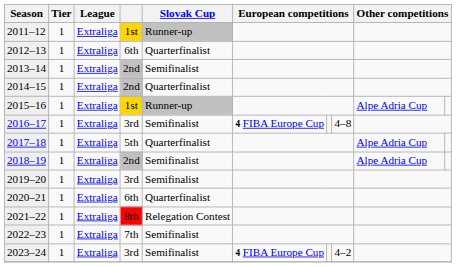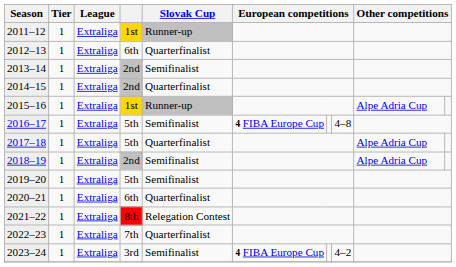 <table class="wikitable" style="font-size:85%;">
 <tr>
 <th>Season</th>
 <th>Tier</th>
 <th>League</th>
 <th></th>
 <th><a href='#'>Slovak Cup</a></th>
 <th colspan=3>European competitions</th>
 <th colspan=2>Other competitions</th>
 </tr>
 <tr>
 <td style="background:#efefef;">2011–12</td>
 <td align=center>1</td>
 <td><a href='#'>Extraliga</a></td>
 <td align=center bgcolor=gold>1st</td>
 <td bgcolor=silver>Runner-up</td>
 <td colspan=3></td>
 <td colspan=2></td>
 </tr>
 <tr>
 <td style="background:#efefef;">2012–13</td>
 <td align=center>1</td>
 <td><a href='#'>Extraliga</a></td>
 <td align=center>6th</td>
 <td>Quarterfinalist</td>
 <td colspan=3></td>
 <td colspan=2></td>
 </tr>
 <tr>
 <td style="background:#efefef;">2013–14</td>
 <td align=center>1</td>
 <td><a href='#'>Extraliga</a></td>
 <td align=center bgcolor=silver>2nd</td>
 <td>Semifinalist</td>
 <td colspan=3></td>
 <td colspan=2></td>
 </tr>
 <tr>
 <td style="background:#efefef;">2014–15</td>
 <td align=center>1</td>
 <td><a href='#'>Extraliga</a></td>
 <td align=center bgcolor=silver>2nd</td>
 <td>Quarterfinalist</td>
 <td colspan=3></td>
 <td colspan=2></td>
 </tr>
 <tr>
 <td style="background:#efefef;">2015–16</td>
 <td align=center>1</td>
 <td><a href='#'>Extraliga</a></td>
 <td align=center bgcolor=gold>1st</td>
 <td bgcolor=silver>Runner-up</td>
 <td colspan=3></td>
 <td><a href='#'>Alpe Adria Cup</a></td>
 <td align=center></td>
 </tr>
 <tr>
 <td style="background:#efefef;"><a href='#'>2016–17</a></td>
 <td align=center>1</td>
 <td><a href='#'>Extraliga</a></td>
-<td align=center>3rd</td>
+<td align=center>5th</td>
 <td>Semifinalist</td>
 <td><small><strong>4</strong></small> <a href='#'>FIBA Europe Cup</a></td>
 <td></td>
 <td>4–8</td>
 <td colspan=2></td>
 </tr>
 <tr>
 <td style="background:#efefef;"><a href='#'>2017–18</a></td>
 <td align=center>1</td>
 <td><a href='#'>Extraliga</a></td>
 <td align=center>5th</td>
 <td>Quarterfinalist</td>
 <td colspan=3></td>
 <td><a href='#'>Alpe Adria Cup</a></td>
 <td align=center></td>
 </tr>
 <tr>
 <td style="background:#efefef;"><a href='#'>2018–19</a></td>
 <td align=center>1</td>
 <td><a href='#'>Extraliga</a></td>
 <td align=center bgcolor=silver>2nd</td>
 <td>Semifinalist</td>
 <td colspan=3></td>
 <td><a href='#'>Alpe Adria Cup</a></td>
 <td align=center></td>
 </tr>
 <tr>
 <td style="background:#efefef;">2019–20</td>
 <td align=center>1</td>
 <td><a href='#'>Extraliga</a></td>
-<td align=center>3rd</td>
+<td align=center>5th</td>
 <td>Semifinalist</td>
 <td colspan=3></td>
 <td colspan=2></td>
 </tr>
 <tr>
 <td style="background:#efefef;">2020–21</td>
 <td align=center>1</td>
 <td><a href='#'>Extraliga</a></td>
 <td align=center>6th</td>
 <td>Quarterfinalist</td>
 <td colspan=3></td>
 <td colspan=2></td>
 </tr>
 <tr>
 <td style="background:#efefef;">2021–22</td>
 <td align=center>1</td>
 <td><a href='#'>Extraliga</a></td>
 <td align=center bgcolor=red>8th</td>
 <td>Relegation Contest</td>
 <td colspan=3></td>
 <td colspan=2></td>
 </tr>
 <tr>
 <td style="background:#efefef;">2022–23</td>
 <td align=center>1</td>
 <td><a href='#'>Extraliga</a></td>
 <td align=center>7th</td>
-<td>Semifinalist</td>
+<td>Quarterfinalist</td>
 <td colspan=3></td>
 <td colspan=2></td>
 </tr>
 <tr>
 <td style="background:#efefef;">2023–24</td>
 <td align=center>1</td>
 <td><a href='#'>Extraliga</a></td>
 <td align=center>3rd</td>
 <td>Semifinalist</td>
 <td><small><strong>4</strong></small> <a href='#'>FIBA Europe Cup</a></td>
 <td></td>
 <td>4–2</td>
 <td colspan=2></td>
 </tr>
 <tr>
 </tr>
 </table>
